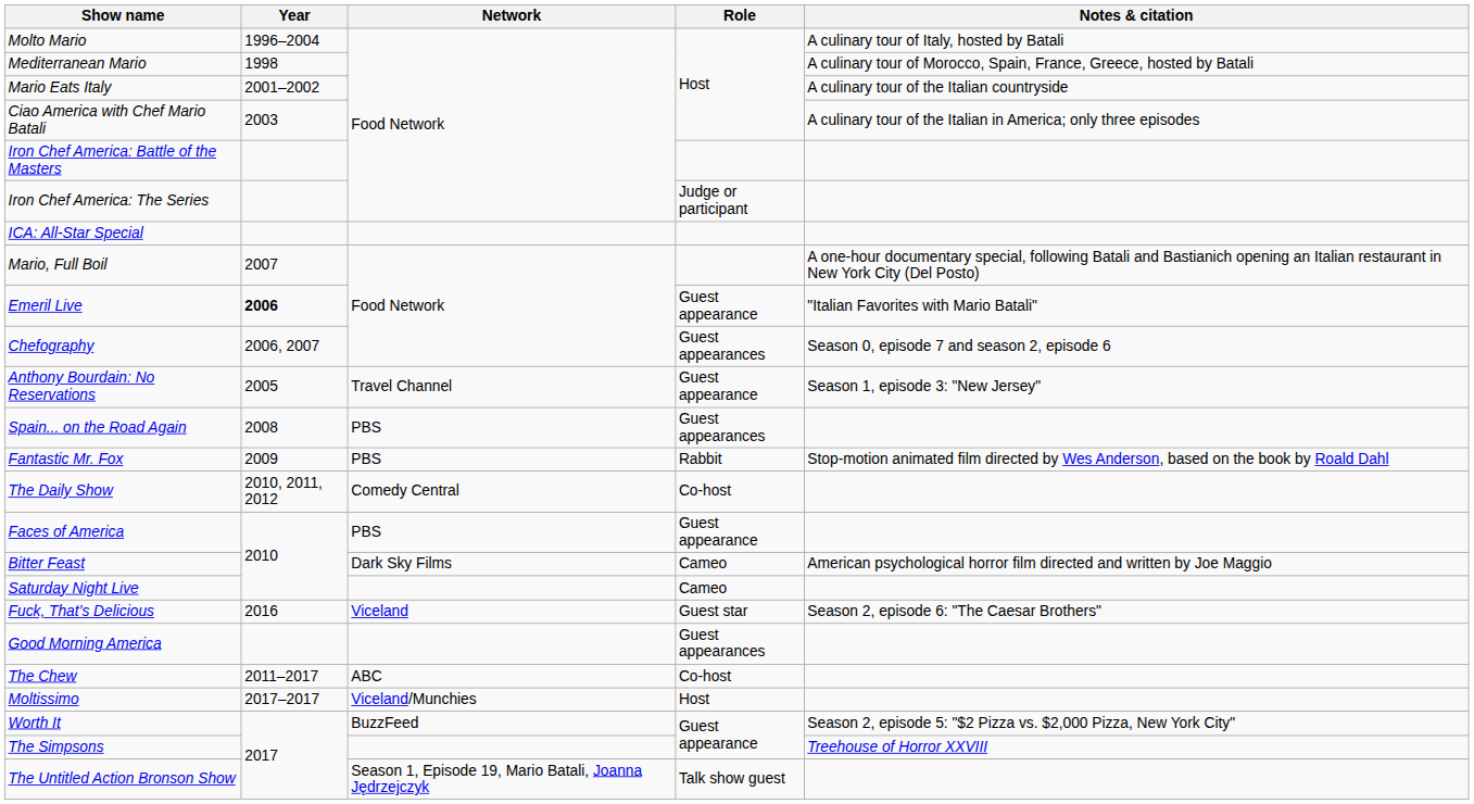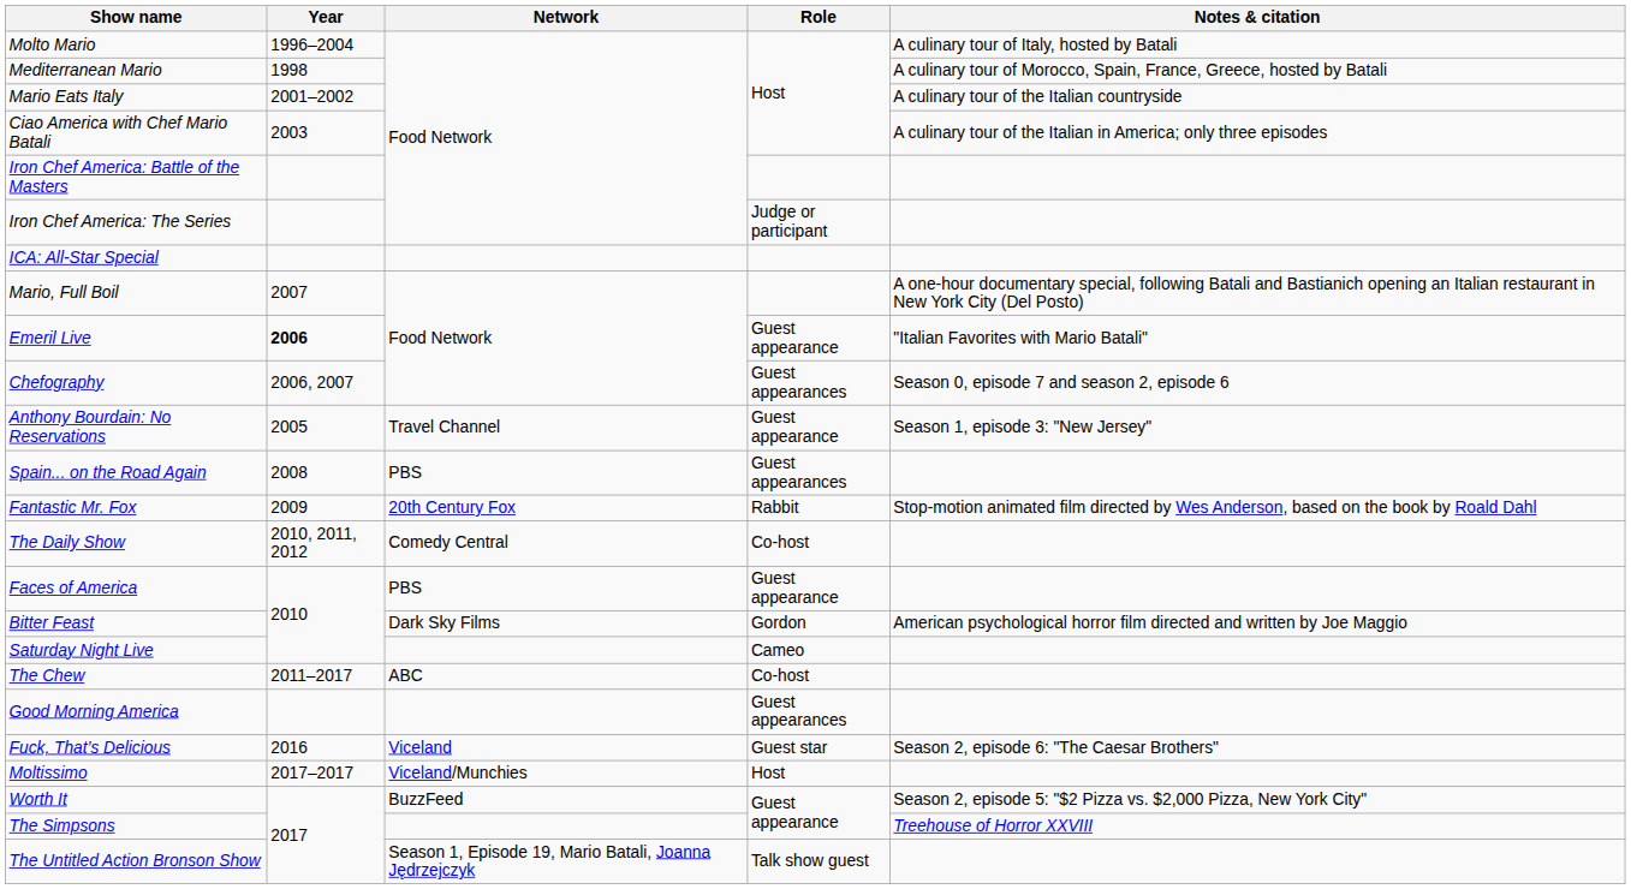 <table class="wikitable sortable">
 <tr>
 <th>Show name</th>
 <th>Year</th>
 <th>Network</th>
 <th>Role</th>
 <th>Notes & citation</th>
 </tr>
 <tr>
 <td><em>Molto Mario</em></td>
 <td>1996–2004</td>
 <td rowspan="6">Food Network</td>
 <td rowspan="4">Host</td>
 <td>A culinary tour of Italy, hosted by Batali</td>
 </tr>
 <tr>
 <td><em>Mediterranean Mario</em></td>
 <td>1998</td>
 <td>A culinary tour of Morocco, Spain, France, Greece, hosted by Batali</td>
 </tr>
 <tr>
 <td><em>Mario Eats Italy</em></td>
 <td>2001–2002</td>
 <td>A culinary tour of the Italian countryside</td>
 </tr>
 <tr>
 <td><em>Ciao America with Chef Mario Batali</em></td>
 <td>2003</td>
 <td>A culinary tour of the Italian in America; only three episodes</td>
 </tr>
 <tr>
 <td><em><a href='#'>Iron Chef America: Battle of the Masters</a></em></td>
 <td></td>
 <td></td>
 <td></td>
 </tr>
 <tr>
 <td><em>Iron Chef America: The Series</em></td>
 <td></td>
 <td>Judge or participant</td>
 <td></td>
 </tr>
 <tr>
 <td><em><a href='#'>ICA: All-Star Special</a></em></td>
 <td></td>
 <td></td>
 <td></td>
 <td></td>
 </tr>
 <tr>
 <td><em>Mario, Full Boil</em></td>
 <td>2007</td>
 <td rowspan="3">Food Network</td>
 <td></td>
 <td>A one-hour documentary special, following Batali and Bastianich opening an Italian restaurant in New York City (Del Posto)</td>
 </tr>
 <tr>
 <td><em><a href='#'>Emeril Live</a></em></td>
 <td><strong>2006</strong></td>
 <td>Guest appearance</td>
 <td>"Italian Favorites with Mario Batali"</td>
 </tr>
 <tr>
 <td><em><a href='#'>Chefography</a></em></td>
 <td>2006, 2007</td>
 <td>Guest appearances</td>
 <td>Season 0, episode 7 and season 2, episode 6</td>
 </tr>
 <tr>
 <td><em><a href='#'>Anthony Bourdain: No Reservations</a></em></td>
 <td>2005</td>
 <td>Travel Channel</td>
 <td>Guest appearance</td>
 <td>Season 1, episode 3: "New Jersey"</td>
 </tr>
 <tr>
 <td><em><a href='#'>Spain... on the Road Again</a></em></td>
 <td>2008</td>
 <td>PBS</td>
 <td>Guest appearances</td>
 <td></td>
 </tr>
 <tr>
 <td><em><a href='#'>Fantastic Mr. Fox</a></em></td>
 <td>2009</td>
-<td>PBS</td>
+<td><a href='#'>20th Century Fox</a></td>
 <td>Rabbit</td>
 <td>Stop-motion animated film directed by <a href='#'>Wes Anderson</a>, based on the book by <a href='#'>Roald Dahl</a></td>
 </tr>
 <tr>
 <td><em><a href='#'>The Daily Show</a></em></td>
 <td>2010, 2011, 2012</td>
 <td>Comedy Central</td>
 <td>Co-host</td>
 <td></td>
 </tr>
 <tr>
 <td><em><a href='#'>Faces of America</a></em></td>
 <td rowspan="3">2010</td>
 <td>PBS</td>
 <td>Guest appearance</td>
 <td></td>
 </tr>
 <tr>
 <td><em><a href='#'>Bitter Feast</a></em></td>
 <td>Dark Sky Films</td>
-<td>Cameo</td>
+<td>Gordon</td>
 <td>American psychological horror film directed and written by Joe Maggio</td>
 </tr>
 <tr>
 <td><em><a href='#'>Saturday Night Live</a></em></td>
 <td></td>
 <td>Cameo</td>
 <td></td>
 </tr>
 <tr>
-<td><em><a href='#'>Fuck, That’s Delicious</a></em></td>
-<td>2016</td>
-<td><a href='#'>Viceland</a></td>
-<td>Guest star</td>
-<td>Season 2, episode 6: "The Caesar Brothers"</td>
+<td><em><a href='#'>The Chew</a></em></td>
+<td>2011–2017</td>
+<td>ABC</td>
+<td>Co-host</td>
+<td></td>
 </tr>
 <tr>
 <td><em><a href='#'>Good Morning America</a></em></td>
 <td></td>
 <td></td>
 <td>Guest appearances</td>
 <td></td>
 </tr>
 <tr>
-<td><em><a href='#'>The Chew</a></em></td>
-<td>2011–2017</td>
-<td>ABC</td>
-<td>Co-host</td>
-<td></td>
+<td><em><a href='#'>Fuck, That’s Delicious</a></em></td>
+<td>2016</td>
+<td><a href='#'>Viceland</a></td>
+<td>Guest star</td>
+<td>Season 2, episode 6: "The Caesar Brothers"</td>
 </tr>
 <tr>
 <td><em><a href='#'>Moltissimo</a></em></td>
 <td>2017–2017</td>
 <td><a href='#'>Viceland</a>/Munchies</td>
 <td>Host</td>
 <td></td>
 </tr>
 <tr>
 <td><em><a href='#'>Worth It</a></em></td>
 <td rowspan="3">2017</td>
 <td>BuzzFeed</td>
 <td rowspan="2">Guest appearance</td>
 <td>Season 2, episode 5: "$2 Pizza vs. $2,000 Pizza, New York City"</td>
 </tr>
 <tr>
 <td><em><a href='#'>The Simpsons</a></em></td>
 <td></td>
 <td><em><a href='#'>Treehouse of Horror XXVIII</a></em></td>
 </tr>
 <tr>
 <td><em><a href='#'>The Untitled Action Bronson Show</a></em></td>
 <td>Season 1, Episode 19, Mario Batali, <a href='#'>Joanna Jędrzejczyk</a></td>
 <td>Talk show guest</td>
 <td></td>
 </tr>
 </table>
